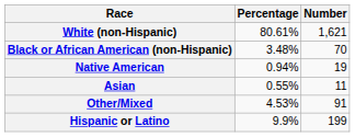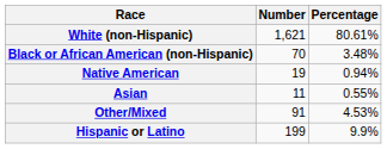 <table class="wikitable" style="text-align:right">
 <tr>
 <th scope="col">Race</th>
+<th scope="col">Number</th>
 <th scope="col">Percentage</th>
-<th scope="col">Number</th>
 </tr>
 <tr>
 <th scope="row"><a href='#'>White</a> (non-Hispanic)</th>
+<td>1,621</td>
 <td>80.61%</td>
-<td>1,621</td>
 </tr>
 <tr>
 <th scope="row"><a href='#'>Black or African American</a> (non-Hispanic)</th>
+<td>70</td>
 <td>3.48%</td>
-<td>70</td>
 </tr>
 <tr>
 <th scope="row"><a href='#'>Native American</a></th>
+<td>19</td>
 <td>0.94%</td>
-<td>19</td>
 </tr>
 <tr>
 <th scope="row"><a href='#'>Asian</a></th>
+<td>11</td>
 <td>0.55%</td>
-<td>11</td>
 </tr>
 <tr>
 <th scope="row"><a href='#'>Other/Mixed</a></th>
+<td>91</td>
 <td>4.53%</td>
-<td>91</td>
 </tr>
 <tr>
 <th scope="row"><a href='#'>Hispanic</a> or <a href='#'>Latino</a></th>
+<td>199</td>
 <td>9.9%</td>
-<td>199</td>
 </tr>
 </table>
